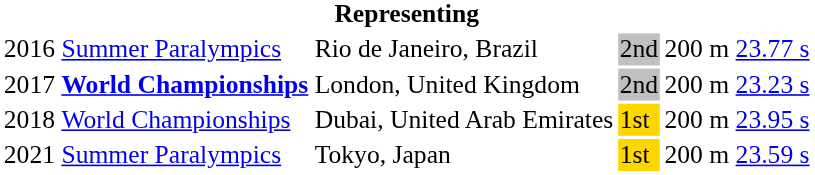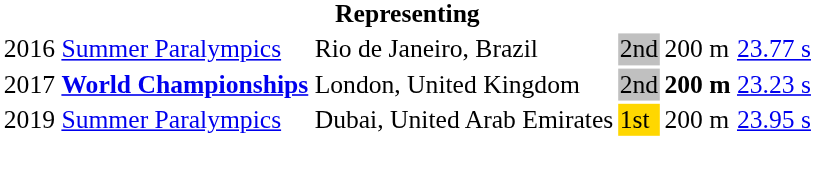 <table>
 <tr>
 <th colspan="6">Representing </th>
 </tr>
 <tr>
 <td>2016</td>
 <td><a href='#'>Summer Paralympics</a></td>
 <td>Rio de Janeiro, Brazil</td>
 <td bgcolor=silver>2nd</td>
 <td>200 m</td>
 <td><a href='#'>23.77 s</a></td>
 </tr>
 <tr>
 <td>2017</td>
 <td><strong><a href='#'>World Championships</a></strong></td>
 <td>London, United Kingdom</td>
 <td bgcolor=silver>2nd</td>
-<td>200 m</td>
+<td><strong>200 m</strong></td>
 <td><a href='#'>23.23 s</a></td>
 </tr>
 <tr>
-<td>2018</td>
-<td><a href='#'>World Championships</a></td>
+<td>2019</td>
+<td><a href='#'>Summer Paralympics</a></td>
 <td>Dubai, United Arab Emirates</td>
 <td bgcolor=gold>1st</td>
 <td>200 m</td>
 <td><a href='#'>23.95 s</a></td>
 </tr>
-<tr>
-<td>2021</td>
-<td><a href='#'>Summer Paralympics</a></td>
-<td>Tokyo, Japan</td>
-<td bgcolor="gold">1st</td>
-<td>200 m</td>
-<td><a href='#'>23.59 s</a></td>
-</tr>
 </table>
